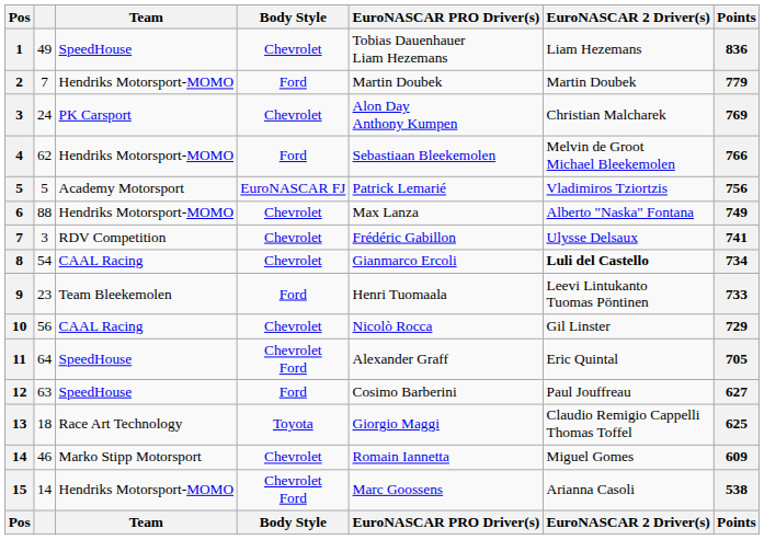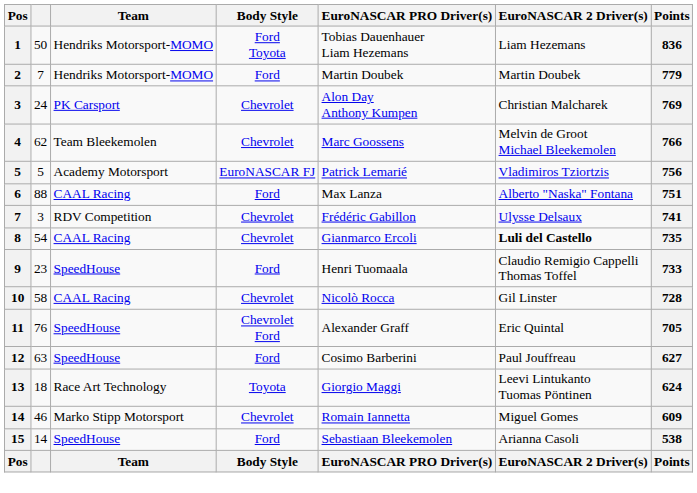 <table class="wikitable" style="font-size:85%; text-align:center">
 <tr>
 <th>Pos</th>
 <th></th>
 <th>Team</th>
 <th>Body Style</th>
 <th>EuroNASCAR PRO Driver(s)</th>
 <th>EuroNASCAR 2 Driver(s)</th>
 <th>Points</th>
 </tr>
 <tr>
 <th>1</th>
-<td>49</td>
-<td align="left"> <a href='#'>SpeedHouse</a></td>
-<td align="middle"><a href='#'>Chevrolet</a></td>
+<td>50</td>
+<td align="left"> Hendriks Motorsport-<a href='#'>MOMO</a></td>
+<td align="middle"><a href='#'>Ford</a> <small></small><br><a href='#'>Toyota</a> <small></small></td>
 <td align="left"> Tobias Dauenhauer<br> Liam Hezemans</td>
 <td align="left"> Liam Hezemans</td>
 <th>836</th>
 </tr>
 <tr>
 <th>2</th>
 <td>7</td>
 <td align="left"> Hendriks Motorsport-<a href='#'>MOMO</a></td>
 <td align="middle"><a href='#'>Ford</a></td>
 <td align="left"> Martin Doubek</td>
 <td align="left"> Martin Doubek</td>
 <th>779</th>
 </tr>
 <tr>
 <th>3</th>
 <td>24</td>
 <td align="left"> <a href='#'>PK Carsport</a></td>
 <td align="middle"><a href='#'>Chevrolet</a></td>
 <td align="left"> <a href='#'>Alon Day</a><br> <a href='#'>Anthony Kumpen</a></td>
 <td align="left"> Christian Malcharek</td>
 <th>769</th>
 </tr>
 <tr>
 <th>4</th>
 <td>62</td>
-<td align="left"> Hendriks Motorsport-<a href='#'>MOMO</a></td>
-<td align="middle"><a href='#'>Ford</a></td>
-<td align="left"> <a href='#'>Sebastiaan Bleekemolen</a></td>
+<td align="left"> Team Bleekemolen</td>
+<td align="middle"><a href='#'>Chevrolet</a></td>
+<td align="left"> <a href='#'>Marc Goossens</a></td>
 <td align="left"> Melvin de Groot<br> <a href='#'>Michael Bleekemolen</a></td>
 <th>766</th>
 </tr>
 <tr>
 <th>5</th>
 <td>5</td>
 <td align="left"> Academy Motorsport</td>
 <td align="middle"><a href='#'>EuroNASCAR FJ</a></td>
 <td align="left"> <a href='#'>Patrick Lemarié</a></td>
 <td align="left"> <a href='#'>Vladimiros Tziortzis</a></td>
 <th>756</th>
 </tr>
 <tr>
 <th>6</th>
 <td>88</td>
-<td align="left"> Hendriks Motorsport-<a href='#'>MOMO</a></td>
-<td align="middle"><a href='#'>Chevrolet</a></td>
+<td align="left"> <a href='#'>CAAL Racing</a></td>
+<td align="middle"><a href='#'>Ford</a></td>
 <td align="left"> Max Lanza</td>
 <td align="left"> <a href='#'>Alberto "Naska" Fontana</a></td>
-<th>749</th>
+<th>751</th>
 </tr>
 <tr>
 <th>7</th>
 <td>3</td>
 <td align="left"> RDV Competition</td>
 <td align="middle"><a href='#'>Chevrolet</a></td>
 <td align="left"> <a href='#'>Frédéric Gabillon</a></td>
 <td align="left"> <a href='#'>Ulysse Delsaux</a></td>
 <th>741</th>
 </tr>
 <tr>
 <th>8</th>
 <td>54</td>
 <td align="left"> <a href='#'>CAAL Racing</a></td>
 <td align="middle"><a href='#'>Chevrolet</a></td>
 <td align="left"> <a href='#'>Gianmarco Ercoli</a></td>
 <td align="left"><strong> Luli del Castello</strong></td>
-<th>734</th>
+<th>735</th>
 </tr>
 <tr>
 <th>9</th>
 <td>23</td>
-<td align="left"> Team Bleekemolen</td>
+<td align="left"> <a href='#'>SpeedHouse</a></td>
 <td align="middle"><a href='#'>Ford</a></td>
 <td align="left"> Henri Tuomaala</td>
-<td align="left"> Leevi Lintukanto<br> Tuomas Pöntinen</td>
+<td align="left"> Claudio Remigio Cappelli<br> Thomas Toffel</td>
 <th>733</th>
 </tr>
 <tr>
 <th>10</th>
-<td>56</td>
+<td>58</td>
 <td align="left"> <a href='#'>CAAL Racing</a></td>
 <td align="middle"><a href='#'>Chevrolet</a></td>
 <td align="left"> <a href='#'>Nicolò Rocca</a></td>
 <td align="left"> Gil Linster</td>
-<th>729</th>
+<th>728</th>
 </tr>
 <tr>
 <th>11</th>
-<td>64</td>
+<td>76</td>
 <td align="left"> <a href='#'>SpeedHouse</a></td>
 <td align="middle"><a href='#'>Chevrolet</a> <small></small><br><a href='#'>Ford</a> <small></small></td>
 <td align="left"> Alexander Graff</td>
 <td align="left"> Eric Quintal</td>
 <th>705</th>
 </tr>
 <tr>
 <th>12</th>
 <td>63</td>
 <td align="left"> <a href='#'>SpeedHouse</a></td>
 <td align="middle"><a href='#'>Ford</a></td>
 <td align="left"> Cosimo Barberini</td>
 <td align="left"> Paul Jouffreau</td>
 <th>627</th>
 </tr>
 <tr>
 <th>13</th>
 <td>18</td>
 <td align="left"> Race Art Technology</td>
 <td align="middle"><a href='#'>Toyota</a></td>
 <td align="left"> <a href='#'>Giorgio Maggi</a></td>
-<td align="left"> Claudio Remigio Cappelli<br> Thomas Toffel</td>
-<th>625</th>
+<td align="left"> Leevi Lintukanto<br> Tuomas Pöntinen</td>
+<th>624</th>
 </tr>
 <tr>
 <th>14</th>
 <td>46</td>
 <td align="left"> Marko Stipp Motorsport</td>
 <td align="middle"><a href='#'>Chevrolet</a></td>
 <td align="left"> <a href='#'>Romain Iannetta</a></td>
 <td align="left"> Miguel Gomes</td>
 <th>609</th>
 </tr>
 <tr>
 <th>15</th>
 <td>14</td>
-<td align="left"> Hendriks Motorsport-<a href='#'>MOMO</a></td>
-<td align="middle"><a href='#'>Chevrolet</a> <small></small><br><a href='#'>Ford</a> <small></small></td>
-<td align="left"> <a href='#'>Marc Goossens</a></td>
+<td align="left"> <a href='#'>SpeedHouse</a></td>
+<td align="middle"><a href='#'>Ford</a></td>
+<td align="left"> <a href='#'>Sebastiaan Bleekemolen</a></td>
 <td align="left"> Arianna Casoli</td>
 <th>538</th>
 </tr>
 <tr>
 <th>Pos</th>
 <th></th>
 <th>Team</th>
 <th>Body Style</th>
 <th>EuroNASCAR PRO Driver(s)</th>
 <th>EuroNASCAR 2 Driver(s)</th>
 <th>Points</th>
 </tr>
 </table>
